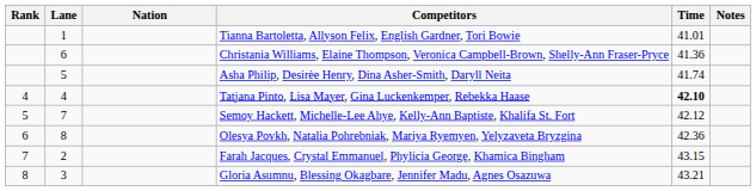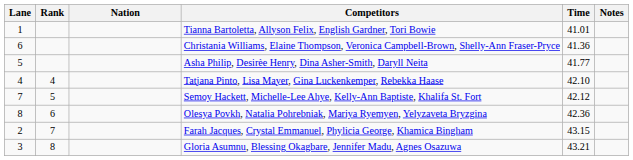 <table style="text-align:center; font-size:89%" class="wikitable sortable">
 <tr>
+<th>Lane</th>
 <th>Rank</th>
-<th>Lane</th>
 <th width=18%>Nation</th>
 <th width=61% class=unsortable>Competitors</th>
 <th>Time</th>
 <th class=unsortable>Notes</th>
 </tr>
 <tr>
+<td>1</td>
 <td></td>
-<td>1</td>
 <td align="left"></td>
 <td align="left"><a href='#'>Tianna Bartoletta</a>, <a href='#'>Allyson Felix</a>, <a href='#'>English Gardner</a>, <a href='#'>Tori Bowie</a></td>
 <td>41.01</td>
 <td></td>
 </tr>
 <tr>
+<td>6</td>
 <td></td>
-<td>6</td>
 <td align="left"></td>
 <td align="left"><a href='#'>Christania Williams</a>, <a href='#'>Elaine Thompson</a>, <a href='#'>Veronica Campbell-Brown</a>, <a href='#'>Shelly-Ann Fraser-Pryce</a></td>
 <td>41.36</td>
 <td></td>
 </tr>
 <tr>
+<td>5</td>
 <td></td>
-<td>5</td>
 <td align="left"></td>
 <td align="left"><a href='#'>Asha Philip</a>, <a href='#'>Desirèe Henry</a>, <a href='#'>Dina Asher-Smith</a>, <a href='#'>Daryll Neita</a></td>
-<td>41.74</td>
+<td>41.77</td>
 <td></td>
 </tr>
 <tr>
 <td>4</td>
 <td>4</td>
 <td align="left"></td>
 <td align="left"><a href='#'>Tatjana Pinto</a>, <a href='#'>Lisa Mayer</a>, <a href='#'>Gina Luckenkemper</a>, <a href='#'>Rebekka Haase</a></td>
-<td><strong>42.10</strong></td>
+<td>42.10</td>
 <td></td>
 </tr>
 <tr>
+<td>7</td>
 <td>5</td>
-<td>7</td>
 <td align="left"></td>
 <td align="left"><a href='#'>Semoy Hackett</a>, <a href='#'>Michelle-Lee Ahye</a>, <a href='#'>Kelly-Ann Baptiste</a>, <a href='#'>Khalifa St. Fort</a></td>
 <td>42.12</td>
 <td></td>
 </tr>
 <tr>
+<td>8</td>
 <td>6</td>
-<td>8</td>
 <td align="left"></td>
 <td align="left"><a href='#'>Olesya Povkh</a>, <a href='#'>Natalia Pohrebniak</a>, <a href='#'>Mariya Ryemyen</a>, <a href='#'>Yelyzaveta Bryzgina</a></td>
 <td>42.36</td>
 <td></td>
 </tr>
 <tr>
+<td>2</td>
 <td>7</td>
-<td>2</td>
 <td align="left"></td>
 <td align="left"><a href='#'>Farah Jacques</a>, <a href='#'>Crystal Emmanuel</a>, <a href='#'>Phylicia George</a>, <a href='#'>Khamica Bingham</a></td>
 <td>43.15</td>
 <td></td>
 </tr>
 <tr>
+<td>3</td>
 <td>8</td>
-<td>3</td>
 <td align="left"></td>
 <td align="left"><a href='#'>Gloria Asumnu</a>, <a href='#'>Blessing Okagbare</a>, <a href='#'>Jennifer Madu</a>, <a href='#'>Agnes Osazuwa</a></td>
 <td>43.21</td>
 <td></td>
 </tr>
 </table>
